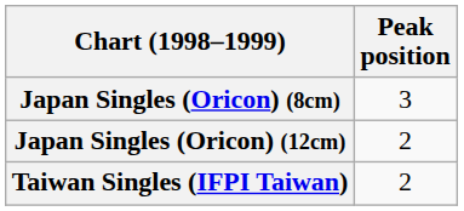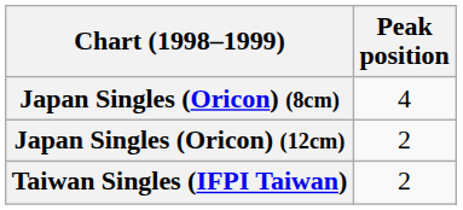 <table class="wikitable plainrowheaders sortable" style="text-align:center">
 <tr>
 <th scope="col">Chart (1998–1999)</th>
 <th scope="col">Peak<br>position</th>
 </tr>
 <tr>
 <th scope="row">Japan Singles (<a href='#'>Oricon</a>) <small>(8cm)</small></th>
-<td>3</td>
+<td>4</td>
 </tr>
 <tr>
 <th scope="row">Japan Singles (Oricon) <small>(12cm)</small></th>
 <td>2</td>
 </tr>
 <tr>
 <th scope="row">Taiwan Singles (<a href='#'>IFPI Taiwan</a>)</th>
 <td>2</td>
 </tr>
 </table>
